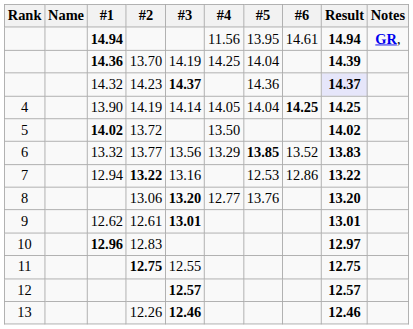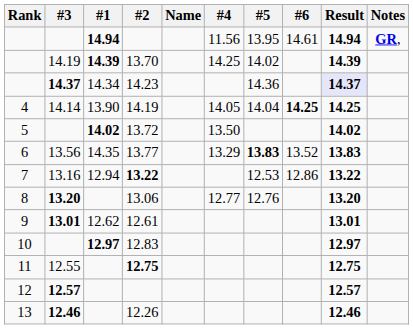 <table class="wikitable sortable" style="text-align:center">
 <tr>
 <th>Rank</th>
-<th>Name</th>
+<th>#3</th>
 <th>#1</th>
 <th>#2</th>
-<th>#3</th>
+<th>Name</th>
 <th>#4</th>
 <th>#5</th>
 <th>#6</th>
 <th>Result</th>
 <th>Notes</th>
 </tr>
 <tr>
 <td></td>
-<td align="left"></td>
+<td></td>
 <td><strong>14.94</strong></td>
 <td></td>
-<td></td>
+<td align="left"></td>
 <td>11.56</td>
 <td>13.95</td>
 <td>14.61</td>
 <td><strong>14.94</strong></td>
 <td><strong><a href='#'>GR</a></strong>, </td>
 </tr>
 <tr>
 <td></td>
+<td>14.19</td>
+<td><strong>14.39</strong></td>
+<td>13.70</td>
 <td align="left"></td>
-<td><strong>14.36</strong></td>
-<td>13.70</td>
-<td>14.19</td>
 <td>14.25</td>
-<td>14.04</td>
+<td>14.02</td>
 <td></td>
 <td><strong>14.39</strong></td>
 <td></td>
 </tr>
 <tr>
 <td></td>
+<td><strong>14.37</strong></td>
+<td>14.34</td>
+<td>14.23</td>
 <td align="left"></td>
-<td>14.32</td>
-<td>14.23</td>
-<td><strong>14.37</strong></td>
 <td></td>
 <td>14.36</td>
 <td></td>
 <td style="background: lavender;"><strong>14.37</strong></td>
 <td></td>
 </tr>
 <tr>
 <td>4</td>
-<td align="left"></td>
+<td>14.14</td>
 <td>13.90</td>
 <td>14.19</td>
-<td>14.14</td>
+<td align="left"></td>
 <td>14.05</td>
 <td>14.04</td>
 <td><strong>14.25</strong></td>
 <td><strong>14.25</strong></td>
 <td></td>
 </tr>
 <tr>
 <td>5</td>
-<td align="left"></td>
+<td></td>
 <td><strong>14.02</strong></td>
 <td>13.72</td>
-<td></td>
+<td align="left"></td>
 <td>13.50</td>
 <td></td>
 <td></td>
 <td><strong>14.02</strong></td>
 <td></td>
 </tr>
 <tr>
 <td>6</td>
+<td>13.56</td>
+<td>14.35</td>
+<td>13.77</td>
 <td align="left"></td>
-<td>13.32</td>
-<td>13.77</td>
-<td>13.56</td>
 <td>13.29</td>
-<td><strong>13.85</strong></td>
+<td><strong>13.83</strong></td>
 <td>13.52</td>
 <td><strong>13.83</strong></td>
 <td></td>
 </tr>
 <tr>
 <td>7</td>
-<td align="left"></td>
+<td>13.16</td>
 <td>12.94</td>
 <td><strong>13.22</strong></td>
-<td>13.16</td>
+<td align="left"></td>
 <td></td>
 <td>12.53</td>
 <td>12.86</td>
 <td><strong>13.22</strong></td>
 <td></td>
 </tr>
 <tr>
 <td>8</td>
-<td align="left"></td>
+<td><strong>13.20</strong></td>
 <td></td>
 <td>13.06</td>
-<td><strong>13.20</strong></td>
+<td align="left"></td>
 <td>12.77</td>
-<td>13.76</td>
+<td>12.76</td>
 <td></td>
 <td><strong>13.20</strong></td>
 <td></td>
 </tr>
 <tr>
 <td>9</td>
-<td align="left"></td>
+<td><strong>13.01</strong></td>
 <td>12.62</td>
 <td>12.61</td>
-<td><strong>13.01</strong></td>
+<td align="left"></td>
 <td></td>
 <td></td>
 <td></td>
 <td><strong>13.01</strong></td>
 <td></td>
 </tr>
 <tr>
 <td>10</td>
+<td></td>
+<td><strong>12.97</strong></td>
+<td>12.83</td>
 <td align="left"></td>
-<td><strong>12.96</strong></td>
-<td>12.83</td>
-<td></td>
 <td></td>
 <td></td>
 <td></td>
 <td><strong>12.97</strong></td>
 <td></td>
 </tr>
 <tr>
 <td>11</td>
-<td align="left"></td>
+<td>12.55</td>
 <td></td>
 <td><strong>12.75</strong></td>
-<td>12.55</td>
+<td align="left"></td>
 <td></td>
 <td></td>
 <td></td>
 <td><strong>12.75</strong></td>
 <td></td>
 </tr>
 <tr>
 <td>12</td>
-<td align="left"></td>
+<td><strong>12.57</strong></td>
 <td></td>
 <td></td>
-<td><strong>12.57</strong></td>
+<td align="left"></td>
 <td></td>
 <td></td>
 <td></td>
 <td><strong>12.57</strong></td>
 <td></td>
 </tr>
 <tr>
 <td>13</td>
-<td align="left"></td>
+<td><strong>12.46</strong></td>
 <td></td>
 <td>12.26</td>
-<td><strong>12.46</strong></td>
+<td align="left"></td>
 <td></td>
 <td></td>
 <td></td>
 <td><strong>12.46</strong></td>
 <td></td>
 </tr>
 </table>
